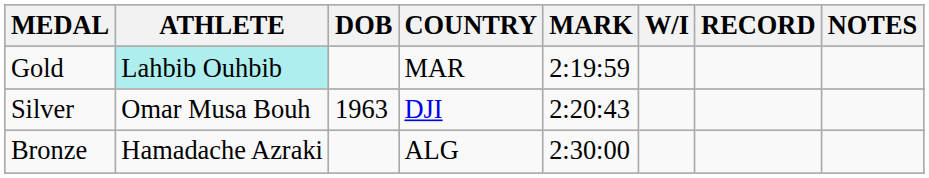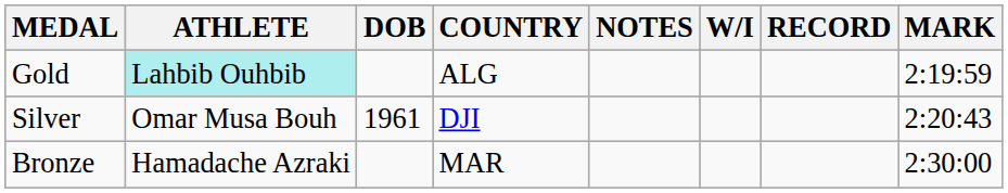 <table class="wikitable">
 <tr>
 <th>MEDAL</th>
 <th>ATHLETE</th>
 <th>DOB</th>
 <th>COUNTRY</th>
-<th>MARK</th>
+<th>NOTES</th>
 <th>W/I</th>
 <th>RECORD</th>
-<th>NOTES</th>
+<th>MARK</th>
 </tr>
 <tr>
 <td>Gold</td>
 <td style="background: paleturquoise;">Lahbib Ouhbib</td>
 <td></td>
-<td>MAR</td>
-<td>2:19:59</td>
+<td>ALG</td>
 <td></td>
 <td></td>
 <td></td>
+<td>2:19:59</td>
 </tr>
 <tr>
 <td>Silver</td>
 <td>Omar Musa Bouh</td>
-<td>1963</td>
+<td>1961</td>
 <td><a href='#'>DJI</a></td>
-<td>2:20:43</td>
 <td></td>
 <td></td>
 <td></td>
+<td>2:20:43</td>
 </tr>
 <tr>
 <td>Bronze</td>
 <td>Hamadache Azraki</td>
 <td></td>
-<td>ALG</td>
-<td>2:30:00</td>
+<td>MAR</td>
 <td></td>
 <td></td>
 <td></td>
+<td>2:30:00</td>
 </tr>
 </table>
